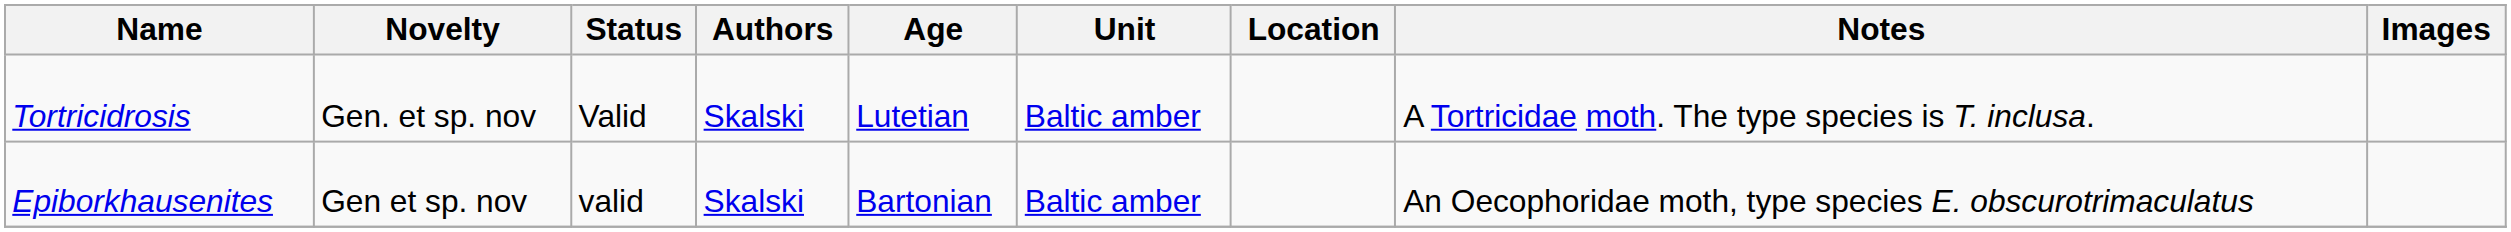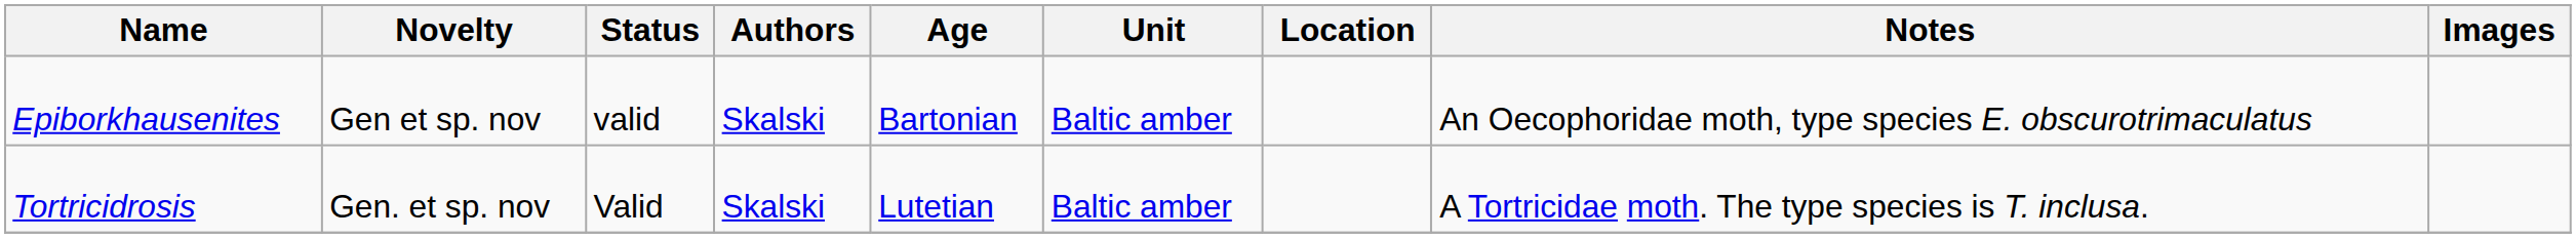 <table class="wikitable sortable" align="center" width="100%">
 <tr>
 <th>Name</th>
 <th>Novelty</th>
 <th>Status</th>
 <th>Authors</th>
 <th>Age</th>
 <th>Unit</th>
 <th>Location</th>
 <th>Notes</th>
 <th>Images</th>
 </tr>
 <tr>
+<td><br><em><a href='#'>Epiborkhausenites</a></em></td>
+<td><br>Gen et sp. nov</td>
+<td><br>valid</td>
+<td><br><a href='#'>Skalski</a></td>
+<td><br><a href='#'>Bartonian</a></td>
+<td><br><a href='#'>Baltic amber</a></td>
+<td><br></td>
+<td><br>An Oecophoridae moth, type species <em>E. obscurotrimaculatus</em></td>
+<td></td>
+</tr>
+<tr>
 <td><br><em><a href='#'>Tortricidrosis</a></em></td>
 <td><br>Gen. et sp. nov</td>
 <td><br>Valid</td>
 <td><br><a href='#'>Skalski</a></td>
 <td><br><a href='#'>Lutetian</a></td>
 <td><br><a href='#'>Baltic amber</a></td>
 <td><br></td>
 <td><br>A <a href='#'>Tortricidae</a> <a href='#'>moth</a>. The type species is <em>T. inclusa</em>.</td>
 <td><br></td>
 </tr>
 <tr>
-<td><br><em><a href='#'>Epiborkhausenites</a></em></td>
-<td><br>Gen et sp. nov</td>
-<td><br>valid</td>
-<td><br><a href='#'>Skalski</a></td>
-<td><br><a href='#'>Bartonian</a></td>
-<td><br><a href='#'>Baltic amber</a></td>
-<td><br></td>
-<td><br>An Oecophoridae moth, type species <em>E. obscurotrimaculatus</em></td>
-<td></td>
-</tr>
-<tr>
 </tr>
 </table>
